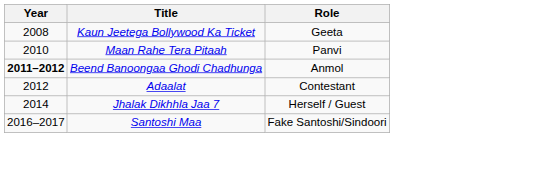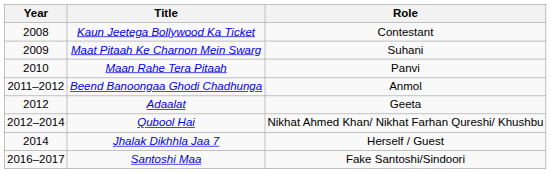 <table class="wikitable" style="text-align:center;">
 <tr>
 <th>Year</th>
 <th>Title</th>
 <th>Role</th>
 </tr>
 <tr>
 <td>2008</td>
 <td><em><a href='#'>Kaun Jeetega Bollywood Ka Ticket</a></em></td>
-<td>Geeta</td>
+<td>Contestant</td>
+</tr>
+<tr>
+<td>2009</td>
+<td><em><a href='#'>Maat Pitaah Ke Charnon Mein Swarg</a></em></td>
+<td>Suhani</td>
 </tr>
 <tr>
 <td>2010</td>
 <td><em><a href='#'>Maan Rahe Tera Pitaah</a></em></td>
 <td>Panvi</td>
 </tr>
 <tr>
-<td><strong>2011–2012</strong></td>
+<td>2011–2012</td>
 <td><em><a href='#'>Beend Banoongaa Ghodi Chadhunga</a></em></td>
 <td>Anmol</td>
 </tr>
 <tr>
 <td>2012</td>
 <td><em><a href='#'>Adaalat</a></em></td>
-<td>Contestant</td>
+<td>Geeta</td>
+</tr>
+<tr>
+<td>2012–2014</td>
+<td><em><a href='#'>Qubool Hai</a></em></td>
+<td>Nikhat Ahmed Khan/ Nikhat Farhan Qureshi/ Khushbu</td>
 </tr>
 <tr>
 <td>2014</td>
 <td><em><a href='#'>Jhalak Dikhhla Jaa 7</a></em></td>
 <td>Herself / Guest</td>
 </tr>
 <tr>
 <td>2016–2017</td>
 <td><em><a href='#'>Santoshi Maa</a></em></td>
 <td>Fake Santoshi/Sindoori</td>
 </tr>
 </table>
